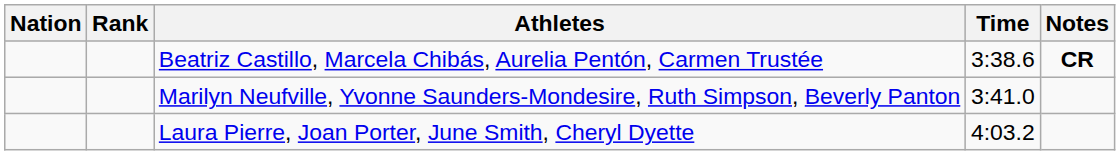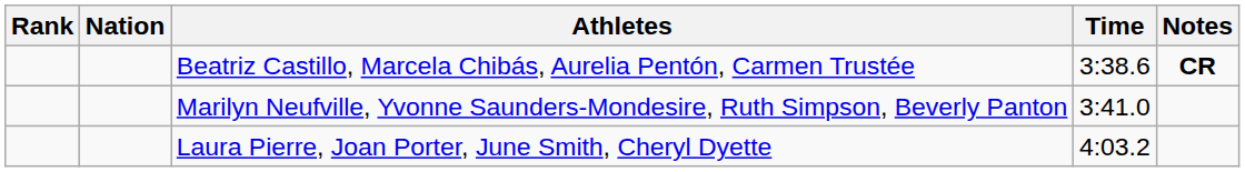 <table class="wikitable sortable" style="text-align:center;font-size:95%">
 <tr>
+<th>Rank</th>
 <th>Nation</th>
-<th>Rank</th>
 <th>Athletes</th>
 <th>Time</th>
 <th>Notes</th>
 </tr>
 <tr>
+<td></td>
 <td align=left></td>
-<td></td>
 <td align=left><a href='#'>Beatriz Castillo</a>, <a href='#'>Marcela Chibás</a>, <a href='#'>Aurelia Pentón</a>, <a href='#'>Carmen Trustée</a></td>
 <td>3:38.6</td>
 <td><strong>CR</strong></td>
 </tr>
 <tr>
+<td></td>
 <td align=left></td>
-<td></td>
 <td align=left><a href='#'>Marilyn Neufville</a>, <a href='#'>Yvonne Saunders-Mondesire</a>, <a href='#'>Ruth Simpson</a>, <a href='#'>Beverly Panton</a></td>
 <td>3:41.0</td>
 <td></td>
 </tr>
 <tr>
+<td></td>
 <td align=left></td>
-<td></td>
 <td align=left><a href='#'>Laura Pierre</a>, <a href='#'>Joan Porter</a>, <a href='#'>June Smith</a>, <a href='#'>Cheryl Dyette</a></td>
 <td>4:03.2</td>
 <td></td>
 </tr>
 </table>
